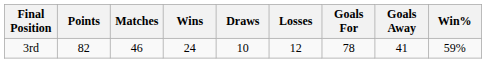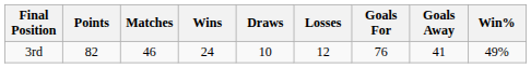 <table class="wikitable" style="font-size: 95%; text-align: center;">
 <tr>
 <th width=60>Final Position</th>
 <th width=60>Points</th>
 <th width=60>Matches</th>
 <th width=60>Wins</th>
 <th width=60>Draws</th>
 <th width=60>Losses</th>
 <th width=60>Goals For</th>
 <th width=60>Goals Away</th>
 <th width=60>Win%</th>
 </tr>
 <tr>
 <td>3rd</td>
 <td>82</td>
 <td>46</td>
 <td>24</td>
 <td>10</td>
 <td>12</td>
-<td>78</td>
+<td>76</td>
 <td>41</td>
-<td>59%</td>
+<td>49%</td>
 </tr>
 </table>
